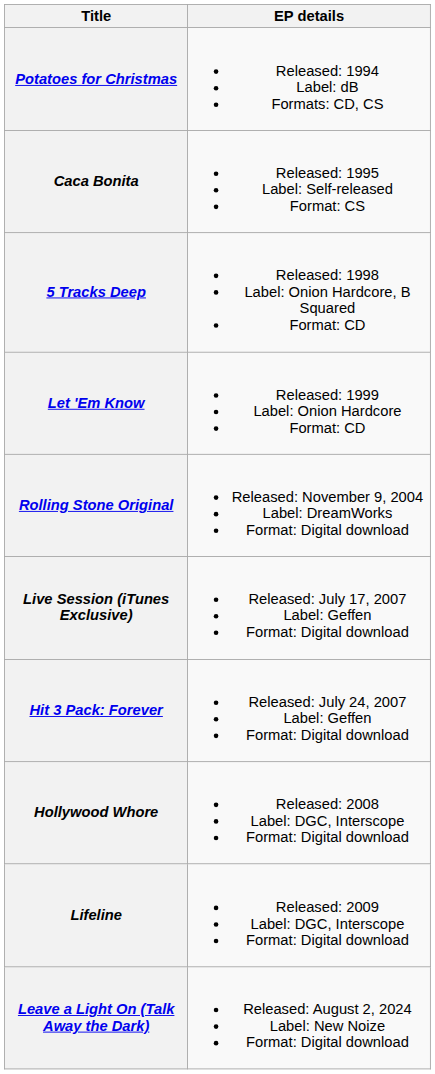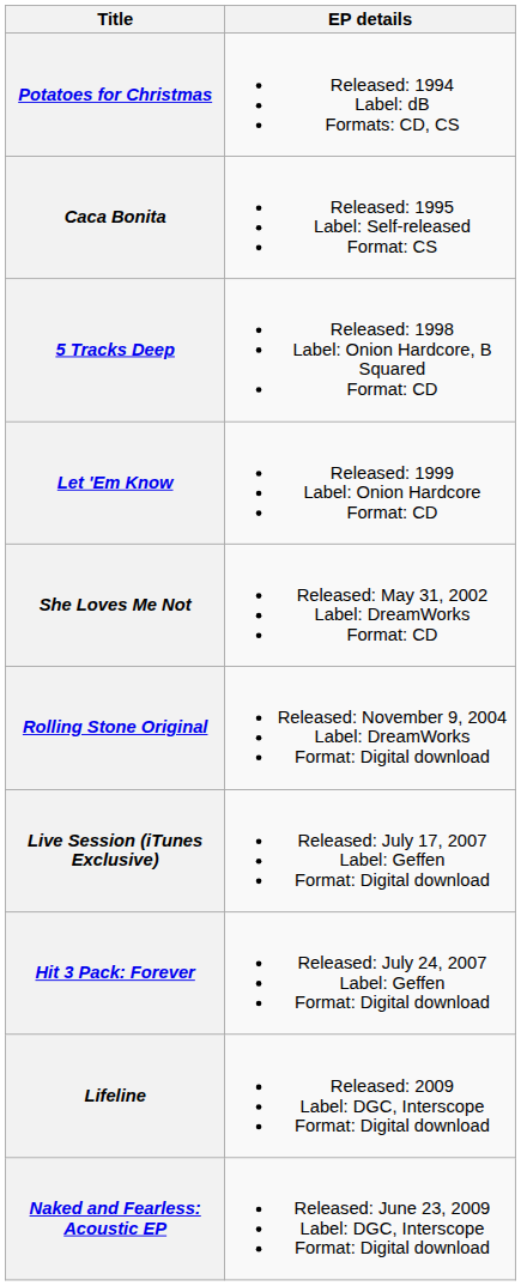 <table class="wikitable plainrowheaders" style="text-align:center;">
 <tr>
 <th scope="col" style="width:12em;">Title</th>
 <th scope="col" style="width:16em;">EP details</th>
 </tr>
 <tr>
 <th scope="row"><em><a href='#'>Potatoes for Christmas</a></em></th>
 <td><br><ul><li>Released: 1994</li><li>Label: dB</li><li>Formats: CD, CS</li></ul></td>
 </tr>
 <tr>
 <th scope="row"><em>Caca Bonita</em></th>
 <td><br><ul><li>Released: 1995</li><li>Label: Self-released</li><li>Format: CS</li></ul></td>
 </tr>
 <tr>
 <th scope="row"><em><a href='#'>5 Tracks Deep</a></em></th>
 <td><br><ul><li>Released: 1998</li><li>Label: Onion Hardcore, B Squared</li><li>Format: CD</li></ul></td>
 </tr>
 <tr>
 <th scope="row"><em><a href='#'>Let 'Em Know</a></em></th>
 <td><br><ul><li>Released: 1999</li><li>Label: Onion Hardcore</li><li>Format: CD</li></ul></td>
 </tr>
 <tr>
+<th scope="row"><em>She Loves Me Not</em></th>
+<td><br><ul><li>Released: May 31, 2002</li><li>Label: DreamWorks</li><li>Format: CD</li></ul></td>
+</tr>
+<tr>
 <th scope="row"><em><a href='#'>Rolling Stone Original</a></em></th>
 <td><br><ul><li>Released: November 9, 2004</li><li>Label: DreamWorks</li><li>Format: Digital download</li></ul></td>
 </tr>
 <tr>
 <th scope="row"><em>Live Session (iTunes Exclusive)</em></th>
 <td><br><ul><li>Released: July 17, 2007</li><li>Label: Geffen</li><li>Format: Digital download</li></ul></td>
 </tr>
 <tr>
 <th scope="row"><em><a href='#'>Hit 3 Pack: Forever</a></em></th>
 <td><br><ul><li>Released: July 24, 2007</li><li>Label: Geffen</li><li>Format: Digital download</li></ul></td>
 </tr>
 <tr>
-<th scope="row"><em>Hollywood Whore</em></th>
-<td><br><ul><li>Released: 2008</li><li>Label: DGC, Interscope</li><li>Format: Digital download</li></ul></td>
-</tr>
-<tr>
 <th scope="row"><em>Lifeline</em></th>
 <td><br><ul><li>Released: 2009</li><li>Label: DGC, Interscope</li><li>Format: Digital download</li></ul></td>
 </tr>
 <tr>
-<th scope="row"><em><a href='#'>Leave a Light On (Talk Away the Dark)</a></em></th>
-<td><br><ul><li>Released: August 2, 2024</li><li>Label: New Noize</li><li>Format: Digital download</li></ul></td>
+<th scope="row"><em><a href='#'>Naked and Fearless: Acoustic EP</a></em></th>
+<td><br><ul><li>Released: June 23, 2009</li><li>Label: DGC, Interscope</li><li>Format: Digital download</li></ul></td>
 </tr>
 </table>
